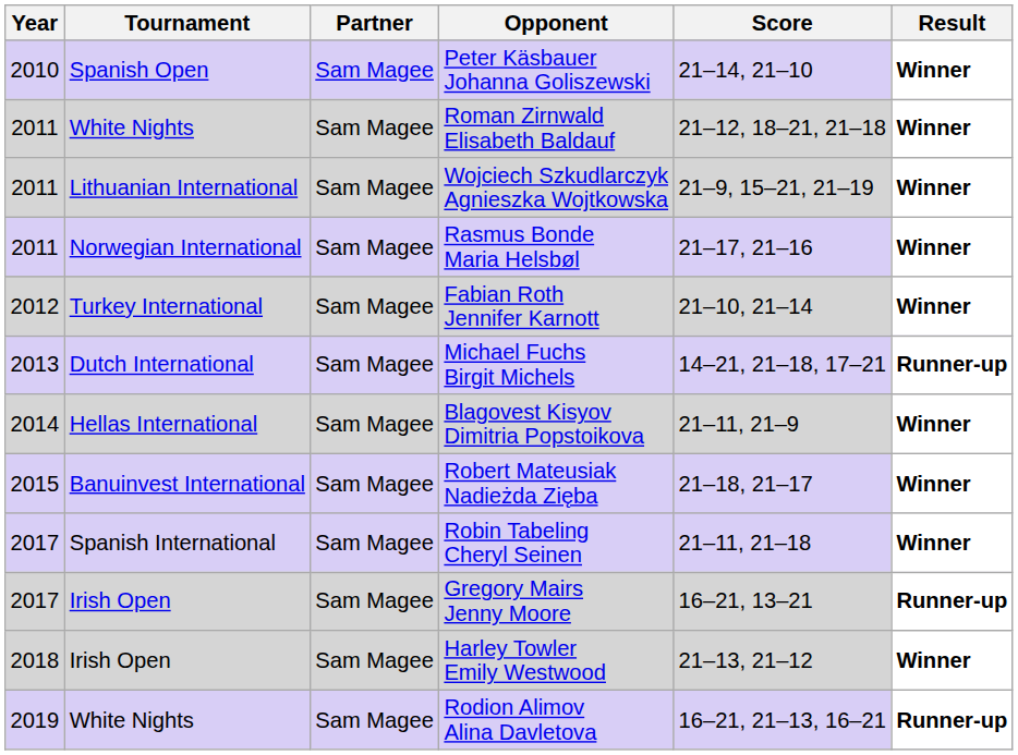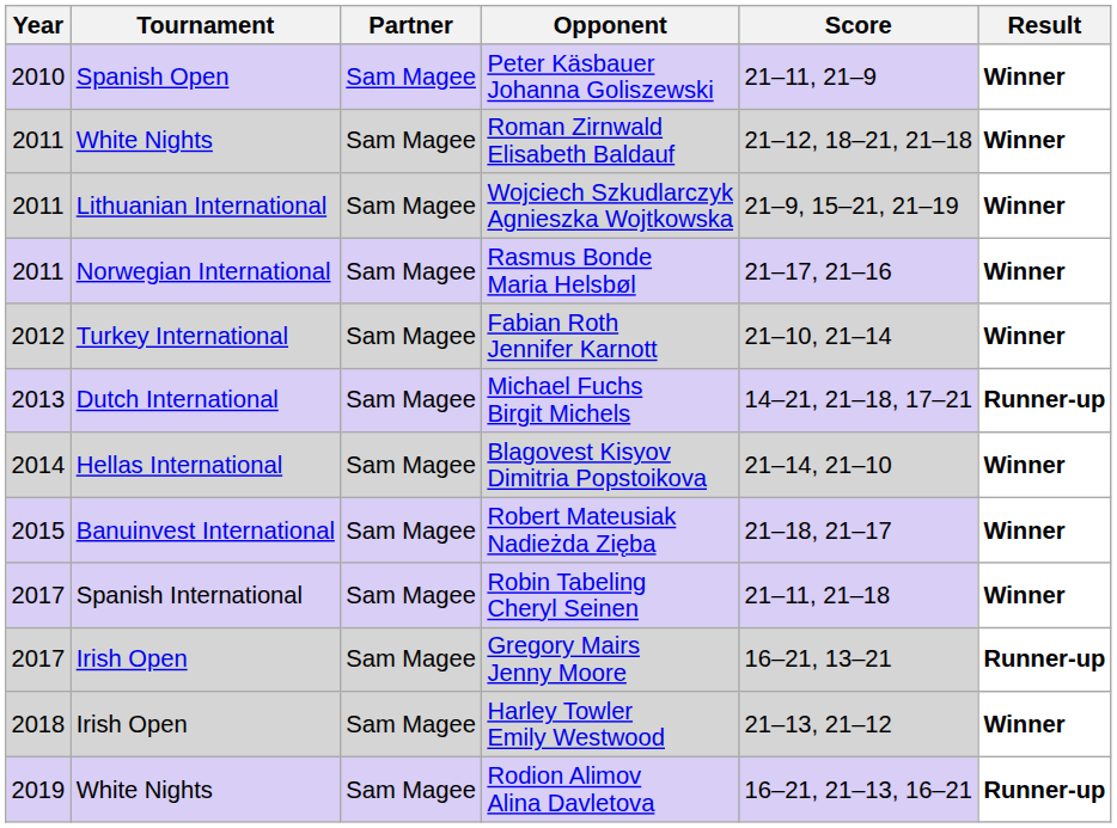 <table class="sortable wikitable" style="font-size: 90%;">
 <tr>
 <th>Year</th>
 <th>Tournament</th>
 <th>Partner</th>
 <th>Opponent</th>
 <th>Score</th>
 <th>Result</th>
 </tr>
 <tr style="background:#D8CEF6">
 <td align="center">2010</td>
 <td align="left"><a href='#'>Spanish Open</a></td>
 <td align="left"> <a href='#'>Sam Magee</a></td>
 <td align="left"> <a href='#'>Peter Käsbauer</a> <br>  <a href='#'>Johanna Goliszewski</a></td>
-<td align="left">21–14, 21–10</td>
+<td align="left">21–11, 21–9</td>
 <td style="text-align:left; background:white"> <strong>Winner</strong></td>
 </tr>
 <tr style="background:#D5D5D5">
 <td align="center">2011</td>
 <td align="left"><a href='#'>White Nights</a></td>
 <td align="left"> Sam Magee</td>
 <td align="left"> <a href='#'>Roman Zirnwald</a> <br>  <a href='#'>Elisabeth Baldauf</a></td>
 <td align="left">21–12, 18–21, 21–18</td>
 <td style="text-align:left; background:white"> <strong>Winner</strong></td>
 </tr>
 <tr style="background:#D5D5D5">
 <td align="center">2011</td>
 <td align="left"><a href='#'>Lithuanian International</a></td>
 <td align="left"> Sam Magee</td>
 <td align="left"> <a href='#'>Wojciech Szkudlarczyk</a> <br>  <a href='#'>Agnieszka Wojtkowska</a></td>
 <td align="left">21–9, 15–21, 21–19</td>
 <td style="text-align:left; background:white"> <strong>Winner</strong></td>
 </tr>
 <tr style="background:#D8CEF6">
 <td align="center">2011</td>
 <td align="left"><a href='#'>Norwegian International</a></td>
 <td align="left"> Sam Magee</td>
 <td align="left"> <a href='#'>Rasmus Bonde</a> <br>  <a href='#'>Maria Helsbøl</a></td>
 <td align="left">21–17, 21–16</td>
 <td style="text-align:left; background:white"> <strong>Winner</strong></td>
 </tr>
 <tr style="background:#D5D5D5">
 <td align="center">2012</td>
 <td align="left"><a href='#'>Turkey International</a></td>
 <td align="left"> Sam Magee</td>
 <td align="left"> <a href='#'>Fabian Roth</a> <br>  <a href='#'>Jennifer Karnott</a></td>
 <td align="left">21–10, 21–14</td>
 <td style="text-align:left; background:white"> <strong>Winner</strong></td>
 </tr>
 <tr style="background:#D8CEF6">
 <td align="center">2013</td>
 <td align="left"><a href='#'>Dutch International</a></td>
 <td align="left"> Sam Magee</td>
 <td align="left"> <a href='#'>Michael Fuchs</a> <br>  <a href='#'>Birgit Michels</a></td>
 <td align="left">14–21, 21–18, 17–21</td>
 <td style="text-align:left; background:white"> <strong>Runner-up</strong></td>
 </tr>
 <tr style="background:#D5D5D5">
 <td align="center">2014</td>
 <td align="left"><a href='#'>Hellas International</a></td>
 <td align="left"> Sam Magee</td>
 <td align="left"> <a href='#'>Blagovest Kisyov</a> <br>  <a href='#'>Dimitria Popstoikova</a></td>
-<td align="left">21–11, 21–9</td>
+<td align="left">21–14, 21–10</td>
 <td style="text-align:left; background:white"> <strong>Winner</strong></td>
 </tr>
 <tr style="background:#D8CEF6">
 <td align="center">2015</td>
 <td align="left"><a href='#'>Banuinvest International</a></td>
 <td align="left"> Sam Magee</td>
 <td align="left"> <a href='#'>Robert Mateusiak</a> <br>  <a href='#'>Nadieżda Zięba</a></td>
 <td align="left">21–18, 21–17</td>
 <td style="text-align:left; background:white"> <strong>Winner</strong></td>
 </tr>
 <tr style="background:#D8CEF6">
 <td align="center">2017</td>
 <td align="left">Spanish International</td>
 <td align="left"> Sam Magee</td>
 <td align="left"> <a href='#'>Robin Tabeling</a> <br>  <a href='#'>Cheryl Seinen</a></td>
 <td align="left">21–11, 21–18</td>
 <td style="text-align:left; background:white"> <strong>Winner</strong></td>
 </tr>
 <tr style="background:#D5D5D5">
 <td align="center">2017</td>
 <td align="left"><a href='#'>Irish Open</a></td>
 <td align="left"> Sam Magee</td>
 <td align="left"> <a href='#'>Gregory Mairs</a> <br>  <a href='#'>Jenny Moore</a></td>
 <td align="left">16–21, 13–21</td>
 <td style="text-align:left; background:white"> <strong>Runner-up</strong></td>
 </tr>
 <tr style="background:#D5D5D5">
 <td align="center">2018</td>
 <td align="left">Irish Open</td>
 <td align="left"> Sam Magee</td>
 <td align="left"> <a href='#'>Harley Towler</a> <br>  <a href='#'>Emily Westwood</a></td>
 <td align="left">21–13, 21–12</td>
 <td style="text-align:left; background:white"> <strong>Winner</strong></td>
 </tr>
 <tr style="background:#D8CEF6">
 <td align="center">2019</td>
 <td align="left">White Nights</td>
 <td align="left"> Sam Magee</td>
 <td align="left"> <a href='#'>Rodion Alimov</a> <br>  <a href='#'>Alina Davletova</a></td>
 <td align="left">16–21, 21–13, 16–21</td>
 <td style="text-align:left; background:white"> <strong>Runner-up</strong></td>
 </tr>
 </table>
